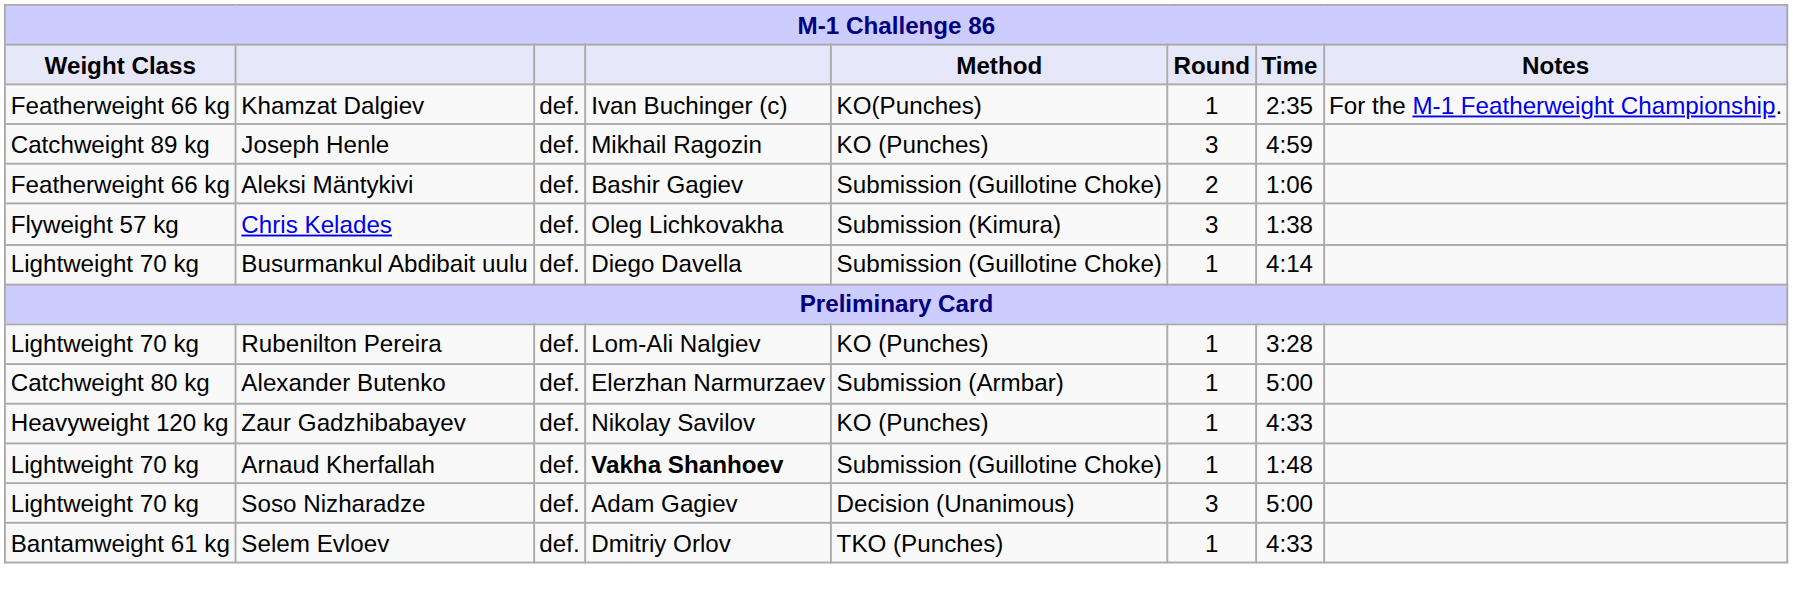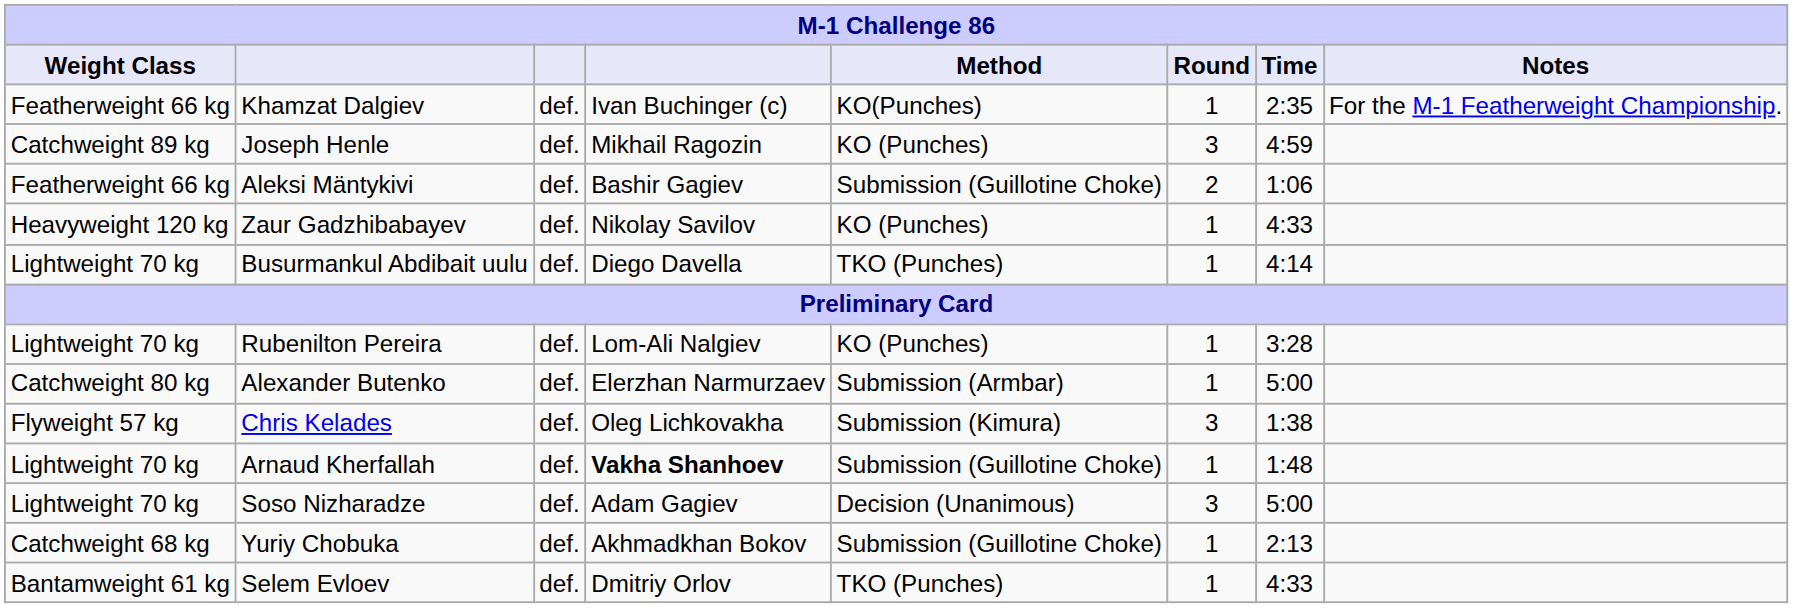 <table class="wikitable" style="font-size: 80%;">
 <tr>
 <th colspan="8" style="background-color: #ccf; color: #000080; text-align: center;"><strong>M-1 Challenge 86</strong></th>
 </tr>
 <tr>
 <th colspan="1" style="background-color: #E6E8FA; color: #000000; text-align: center;">Weight Class</th>
 <th colspan="1" style="background-color: #E6E8FA; color: #000000; text-align: center;"></th>
 <th colspan="1" style="background-color: #E6E8FA; color: #000000; text-align: center;"></th>
 <th colspan="1" style="background-color: #E6E8FA; color: #000000; text-align: center;"></th>
 <th colspan="1" style="background-color: #E6E8FA; color: #000000; text-align: center;">Method</th>
 <th colspan="1" style="background-color: #E6E8FA; color: #000000; text-align: center;">Round</th>
 <th colspan="1" style="background-color: #E6E8FA; color: #000000; text-align: center;">Time</th>
 <th colspan="1" style="background-color: #E6E8FA; color: #000000; text-align: center;">Notes</th>
 </tr>
 <tr>
 <td>Featherweight 66 kg</td>
 <td> Khamzat Dalgiev</td>
 <td>def.</td>
 <td> Ivan Buchinger (c)</td>
 <td>KO(Punches)</td>
 <td align=center>1</td>
 <td align=center>2:35</td>
 <td>For the <a href='#'>M-1 Featherweight Championship</a>.</td>
 </tr>
 <tr>
 <td>Catchweight 89 kg</td>
 <td> Joseph Henle</td>
 <td>def.</td>
 <td> Mikhail Ragozin</td>
 <td>KO (Punches)</td>
 <td align=center>3</td>
 <td align=center>4:59</td>
 <td></td>
 </tr>
 <tr>
 <td>Featherweight 66 kg</td>
 <td> Aleksi Mäntykivi</td>
 <td>def.</td>
 <td> Bashir Gagiev</td>
 <td>Submission (Guillotine Choke)</td>
 <td align=center>2</td>
 <td align=center>1:06</td>
 <td></td>
 </tr>
 <tr>
-<td>Flyweight 57 kg</td>
-<td> <a href='#'>Chris Kelades</a></td>
+<td>Heavyweight 120 kg</td>
+<td> Zaur Gadzhibabayev</td>
 <td>def.</td>
-<td>  Oleg Lichkovakha</td>
-<td>Submission (Kimura)</td>
-<td align=center>3</td>
-<td align=center>1:38</td>
+<td> Nikolay Savilov</td>
+<td>KO (Punches)</td>
+<td align=center>1</td>
+<td align=center>4:33</td>
 <td></td>
 </tr>
 <tr>
 <td>Lightweight 70 kg</td>
 <td> Busurmankul Abdibait uulu</td>
 <td>def.</td>
 <td> Diego Davella</td>
-<td>Submission (Guillotine Choke)</td>
+<td>TKO (Punches)</td>
 <td align=center>1</td>
 <td align=center>4:14</td>
 <td></td>
 </tr>
 <tr>
 <th colspan="8" style="background-color: #ccf; color: #000080; text-align: center;"><strong>Preliminary Card</strong></th>
 </tr>
 <tr>
 <td>Lightweight 70 kg</td>
 <td> Rubenilton Pereira</td>
 <td>def.</td>
 <td> Lom-Ali Nalgiev</td>
 <td>KO (Punches)</td>
 <td align=center>1</td>
 <td align=center>3:28</td>
 <td></td>
 </tr>
 <tr>
 <td>Catchweight 80 kg</td>
 <td> Alexander Butenko</td>
 <td>def.</td>
 <td> Elerzhan Narmurzaev</td>
 <td>Submission (Armbar)</td>
 <td align=center>1</td>
 <td align=center>5:00</td>
 <td></td>
 </tr>
 <tr>
-<td>Heavyweight 120 kg</td>
-<td> Zaur Gadzhibabayev</td>
+<td>Flyweight 57 kg</td>
+<td> <a href='#'>Chris Kelades</a></td>
 <td>def.</td>
-<td> Nikolay Savilov</td>
-<td>KO (Punches)</td>
-<td align=center>1</td>
-<td align=center>4:33</td>
+<td>  Oleg Lichkovakha</td>
+<td>Submission (Kimura)</td>
+<td align=center>3</td>
+<td align=center>1:38</td>
 <td></td>
 </tr>
 <tr>
 <td>Lightweight 70 kg</td>
 <td> Arnaud Kherfallah</td>
 <td>def.</td>
 <td><strong> Vakha Shanhoev</strong></td>
 <td>Submission (Guillotine Choke)</td>
 <td align=center>1</td>
 <td align=center>1:48</td>
 <td></td>
 </tr>
 <tr>
 <td>Lightweight 70 kg</td>
 <td> Soso Nizharadze</td>
 <td>def.</td>
 <td> Adam Gagiev</td>
 <td>Decision (Unanimous)</td>
 <td align=center>3</td>
 <td align=center>5:00</td>
 <td></td>
 </tr>
 <tr>
+<td>Catchweight 68 kg</td>
+<td> Yuriy Chobuka</td>
+<td>def.</td>
+<td> Akhmadkhan Bokov</td>
+<td>Submission (Guillotine Choke)</td>
+<td align=center>1</td>
+<td align=center>2:13</td>
+<td></td>
+</tr>
+<tr>
 <td>Bantamweight 61 kg</td>
 <td> Selem Evloev</td>
 <td>def.</td>
 <td> Dmitriy Orlov</td>
 <td>TKO (Punches)</td>
 <td align=center>1</td>
 <td align=center>4:33</td>
 <td></td>
 </tr>
 </table>
